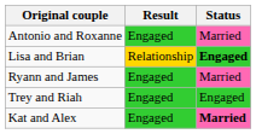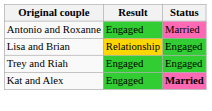 <table class="wikitable sortable">
 <tr>
 <th>Original couple</th>
 <th>Result</th>
 <th>Status</th>
 </tr>
 <tr>
 <td>Antonio and Roxanne</td>
 <td bgcolor="limegreen">Engaged</td>
 <td bgcolor="hotpink">Married</td>
 </tr>
 <tr>
 <td>Lisa and Brian</td>
 <td bgcolor="gold">Relationship</td>
-<td bgcolor="limegreen"><strong>Engaged</strong></td>
-</tr>
-<tr>
-<td>Ryann and James</td>
 <td bgcolor="limegreen">Engaged</td>
-<td bgcolor="hotpink">Married</td>
 </tr>
 <tr>
 <td>Trey and Riah</td>
 <td bgcolor="limegreen">Engaged</td>
 <td bgcolor="limegreen">Engaged</td>
 </tr>
 <tr>
 <td>Kat and Alex</td>
 <td bgcolor="limegreen">Engaged</td>
 <td bgcolor="hotpink"><strong>Married</strong></td>
 </tr>
 </table>
